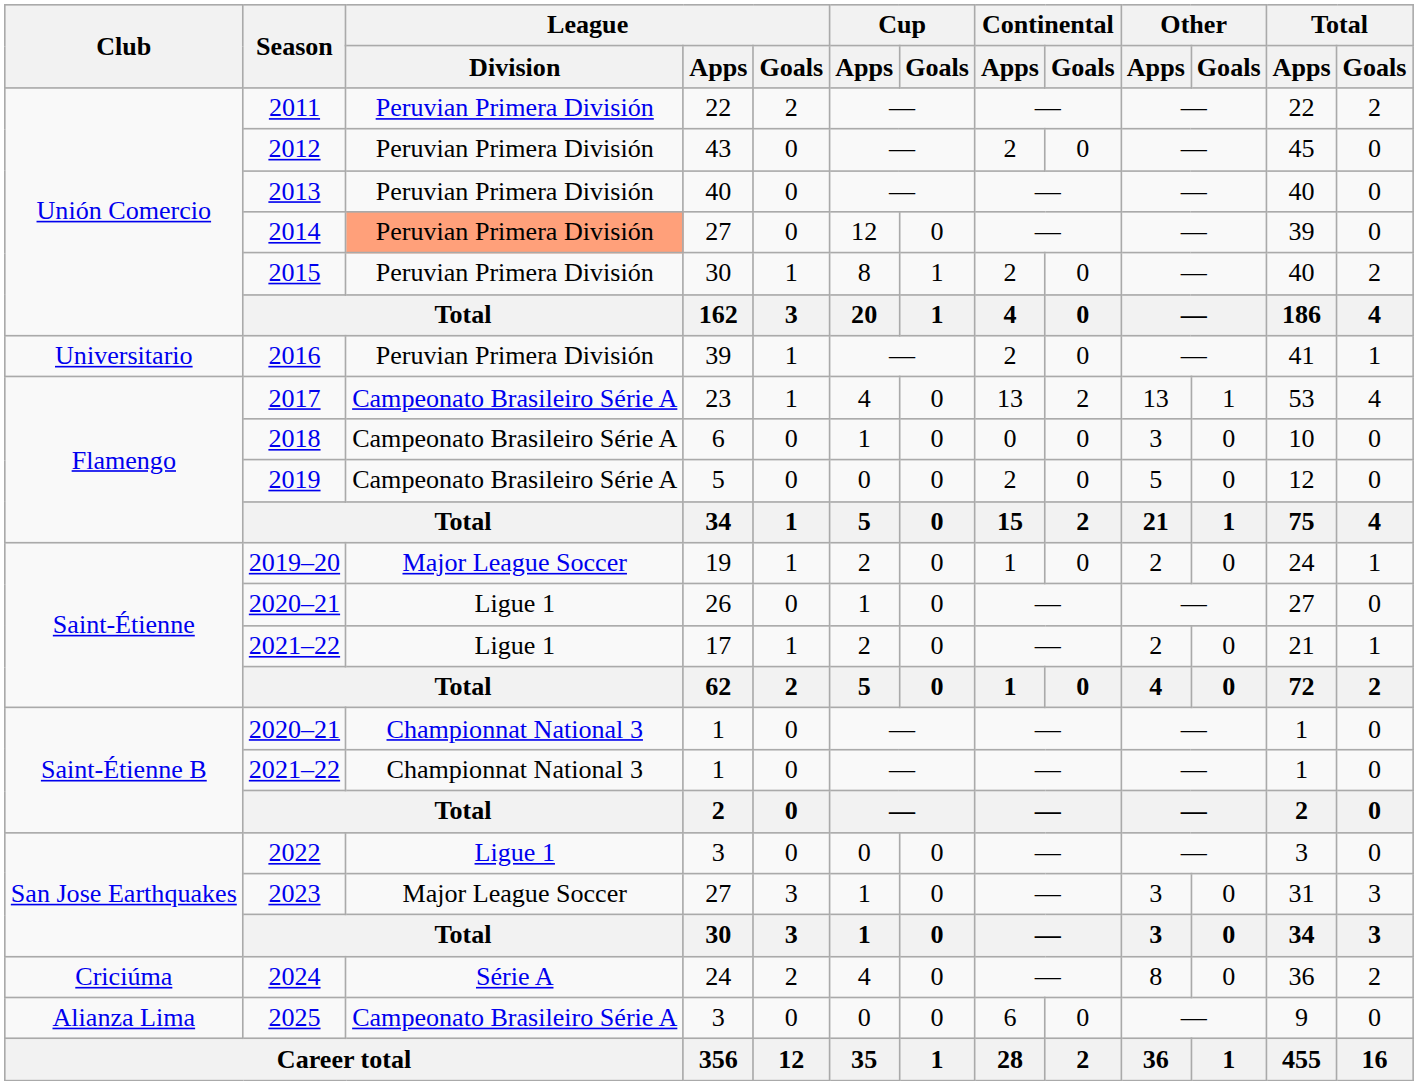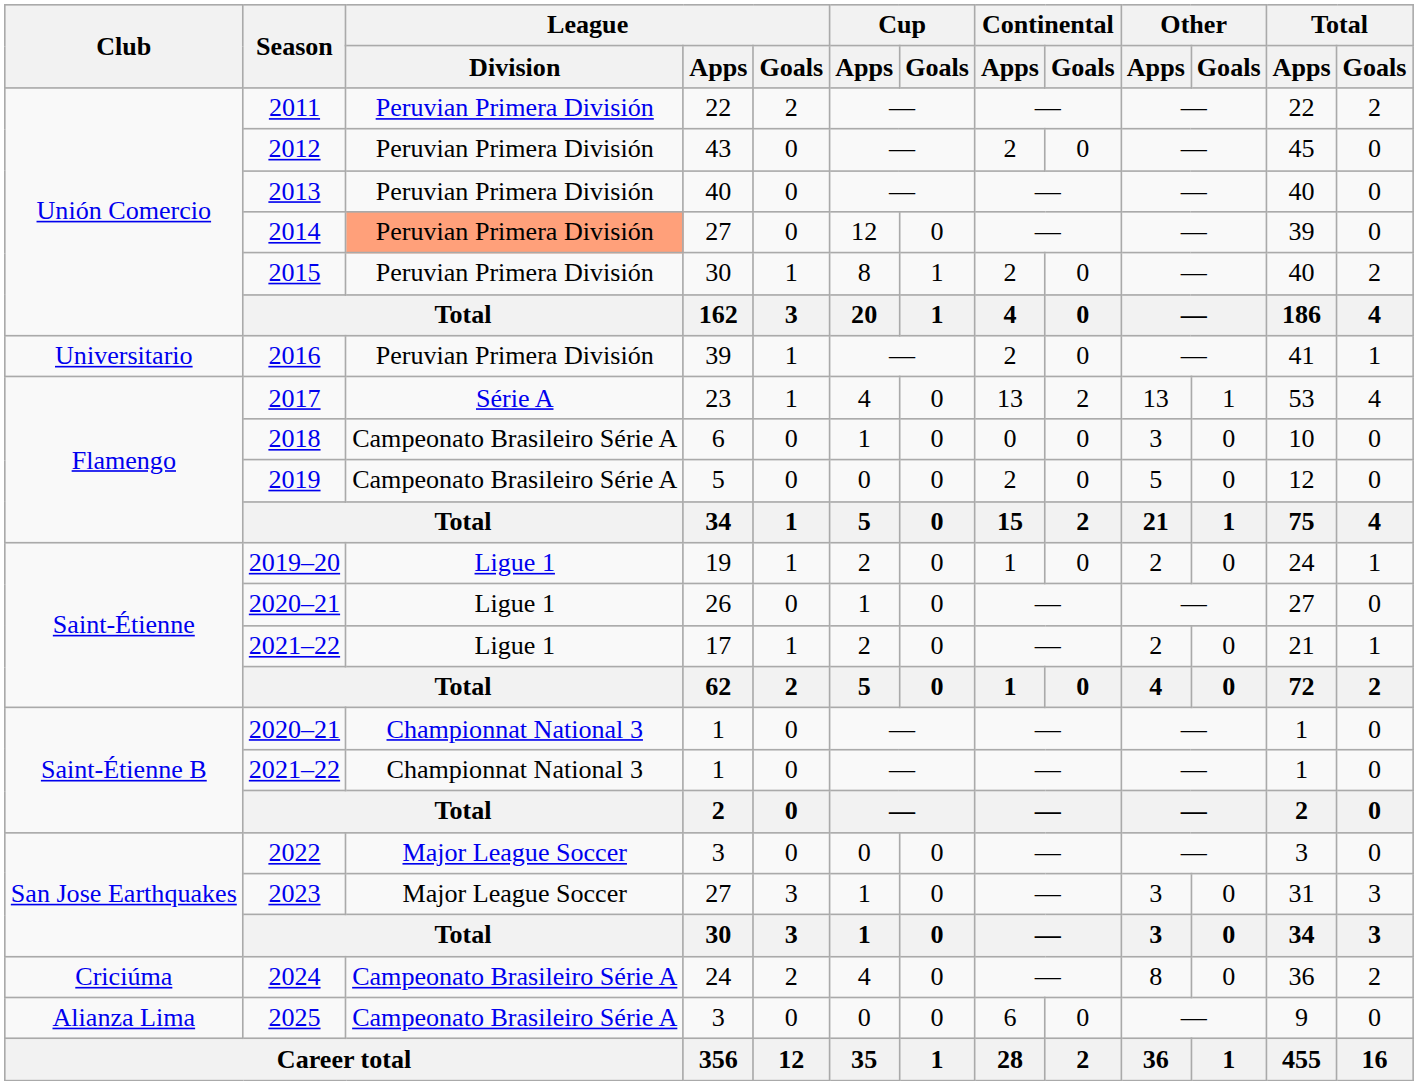 <table class="wikitable" style="text-align:center">
 <tr>
 <th rowspan="2">Club</th>
 <th rowspan="2">Season</th>
 <th colspan="3">League</th>
 <th colspan="2">Cup</th>
 <th colspan="2">Continental</th>
 <th colspan="2">Other</th>
 <th colspan="2">Total</th>
 </tr>
 <tr>
 <th>Division</th>
 <th>Apps</th>
 <th>Goals</th>
 <th>Apps</th>
 <th>Goals</th>
 <th>Apps</th>
 <th>Goals</th>
 <th>Apps</th>
 <th>Goals</th>
 <th>Apps</th>
 <th>Goals</th>
 </tr>
 <tr>
 <td rowspan="6"><a href='#'>Unión Comercio</a></td>
 <td><a href='#'>2011</a></td>
 <td><a href='#'>Peruvian Primera División</a></td>
 <td>22</td>
 <td>2</td>
 <td colspan="2">—</td>
 <td colspan="2">—</td>
 <td colspan="2">—</td>
 <td>22</td>
 <td>2</td>
 </tr>
 <tr>
 <td><a href='#'>2012</a></td>
 <td>Peruvian Primera División</td>
 <td>43</td>
 <td>0</td>
 <td colspan="2">—</td>
 <td>2</td>
 <td>0</td>
 <td colspan="2">—</td>
 <td>45</td>
 <td>0</td>
 </tr>
 <tr>
 <td><a href='#'>2013</a></td>
 <td>Peruvian Primera División</td>
 <td>40</td>
 <td>0</td>
 <td colspan="2">—</td>
 <td colspan="2">—</td>
 <td colspan="2">—</td>
 <td>40</td>
 <td>0</td>
 </tr>
 <tr>
 <td><a href='#'>2014</a></td>
 <td style="background: lightsalmon;">Peruvian Primera División</td>
 <td>27</td>
 <td>0</td>
 <td>12</td>
 <td>0</td>
 <td colspan="2">—</td>
 <td colspan="2">—</td>
 <td>39</td>
 <td>0</td>
 </tr>
 <tr>
 <td><a href='#'>2015</a></td>
 <td>Peruvian Primera División</td>
 <td>30</td>
 <td>1</td>
 <td>8</td>
 <td>1</td>
 <td>2</td>
 <td>0</td>
 <td colspan="2">—</td>
 <td>40</td>
 <td>2</td>
 </tr>
 <tr>
 <th colspan="2">Total</th>
 <th>162</th>
 <th>3</th>
 <th>20</th>
 <th>1</th>
 <th>4</th>
 <th>0</th>
 <th colspan="2">—</th>
 <th>186</th>
 <th>4</th>
 </tr>
 <tr>
 <td><a href='#'>Universitario</a></td>
 <td><a href='#'>2016</a></td>
 <td>Peruvian Primera División</td>
 <td>39</td>
 <td>1</td>
 <td colspan="2">—</td>
 <td>2</td>
 <td>0</td>
 <td colspan="2">—</td>
 <td>41</td>
 <td>1</td>
 </tr>
 <tr>
 <td rowspan="4"><a href='#'>Flamengo</a></td>
 <td><a href='#'>2017</a></td>
-<td><a href='#'>Campeonato Brasileiro Série A</a></td>
+<td><a href='#'>Série A</a></td>
 <td>23</td>
 <td>1</td>
 <td>4</td>
 <td>0</td>
 <td>13</td>
 <td>2</td>
 <td>13</td>
 <td>1</td>
 <td>53</td>
 <td>4</td>
 </tr>
 <tr>
 <td><a href='#'>2018</a></td>
 <td>Campeonato Brasileiro Série A</td>
 <td>6</td>
 <td>0</td>
 <td>1</td>
 <td>0</td>
 <td>0</td>
 <td>0</td>
 <td>3</td>
 <td>0</td>
 <td>10</td>
 <td>0</td>
 </tr>
 <tr>
 <td><a href='#'>2019</a></td>
 <td>Campeonato Brasileiro Série A</td>
 <td>5</td>
 <td>0</td>
 <td>0</td>
 <td>0</td>
 <td>2</td>
 <td>0</td>
 <td>5</td>
 <td>0</td>
 <td>12</td>
 <td>0</td>
 </tr>
 <tr>
 <th colspan="2">Total</th>
 <th>34</th>
 <th>1</th>
 <th>5</th>
 <th>0</th>
 <th>15</th>
 <th>2</th>
 <th>21</th>
 <th>1</th>
 <th>75</th>
 <th>4</th>
 </tr>
 <tr>
 <td rowspan="4"><a href='#'>Saint-Étienne</a></td>
 <td><a href='#'>2019–20</a></td>
-<td><a href='#'>Major League Soccer</a></td>
+<td><a href='#'>Ligue 1</a></td>
 <td>19</td>
 <td>1</td>
 <td>2</td>
 <td>0</td>
 <td>1</td>
 <td>0</td>
 <td>2</td>
 <td>0</td>
 <td>24</td>
 <td>1</td>
 </tr>
 <tr>
 <td><a href='#'>2020–21</a></td>
 <td>Ligue 1</td>
 <td>26</td>
 <td>0</td>
 <td>1</td>
 <td>0</td>
 <td colspan="2">—</td>
 <td colspan="2">—</td>
 <td>27</td>
 <td>0</td>
 </tr>
 <tr>
 <td><a href='#'>2021–22</a></td>
 <td>Ligue 1</td>
 <td>17</td>
 <td>1</td>
 <td>2</td>
 <td>0</td>
 <td colspan="2">—</td>
 <td>2</td>
 <td>0</td>
 <td>21</td>
 <td>1</td>
 </tr>
 <tr>
 <th colspan="2">Total</th>
 <th>62</th>
 <th>2</th>
 <th>5</th>
 <th>0</th>
 <th>1</th>
 <th>0</th>
 <th>4</th>
 <th>0</th>
 <th>72</th>
 <th>2</th>
 </tr>
 <tr>
 <td rowspan="3"><a href='#'>Saint-Étienne B</a></td>
 <td><a href='#'>2020–21</a></td>
 <td><a href='#'>Championnat National 3</a></td>
 <td>1</td>
 <td>0</td>
 <td colspan="2">—</td>
 <td colspan="2">—</td>
 <td colspan="2">—</td>
 <td>1</td>
 <td>0</td>
 </tr>
 <tr>
 <td><a href='#'>2021–22</a></td>
 <td>Championnat National 3</td>
 <td>1</td>
 <td>0</td>
 <td colspan="2">—</td>
 <td colspan="2">—</td>
 <td colspan="2">—</td>
 <td>1</td>
 <td>0</td>
 </tr>
 <tr>
 <th colspan="2">Total</th>
 <th>2</th>
 <th>0</th>
 <th colspan="2">—</th>
 <th colspan="2">—</th>
 <th colspan="2">—</th>
 <th>2</th>
 <th>0</th>
 </tr>
 <tr>
 <td rowspan="3"><a href='#'>San Jose Earthquakes</a></td>
 <td><a href='#'>2022</a></td>
-<td><a href='#'>Ligue 1</a></td>
+<td><a href='#'>Major League Soccer</a></td>
 <td>3</td>
 <td>0</td>
 <td>0</td>
 <td>0</td>
 <td colspan="2">—</td>
 <td colspan="2">—</td>
 <td>3</td>
 <td>0</td>
 </tr>
 <tr>
 <td><a href='#'>2023</a></td>
 <td>Major League Soccer</td>
 <td>27</td>
 <td>3</td>
 <td>1</td>
 <td>0</td>
 <td colspan="2">—</td>
 <td>3</td>
 <td>0</td>
 <td>31</td>
 <td>3</td>
 </tr>
 <tr>
 <th colspan="2">Total</th>
 <th>30</th>
 <th>3</th>
 <th>1</th>
 <th>0</th>
 <th colspan="2">—</th>
 <th>3</th>
 <th>0</th>
 <th>34</th>
 <th>3</th>
 </tr>
 <tr>
 <td><a href='#'>Criciúma</a></td>
 <td><a href='#'>2024</a></td>
-<td><a href='#'>Série A</a></td>
+<td><a href='#'>Campeonato Brasileiro Série A</a></td>
 <td>24</td>
 <td>2</td>
 <td>4</td>
 <td>0</td>
 <td colspan="2">—</td>
 <td>8</td>
 <td>0</td>
 <td>36</td>
 <td>2</td>
 </tr>
 <tr>
 <td><a href='#'>Alianza Lima</a></td>
 <td><a href='#'>2025</a></td>
 <td><a href='#'>Campeonato Brasileiro Série A</a></td>
 <td>3</td>
 <td>0</td>
 <td>0</td>
 <td>0</td>
 <td>6</td>
 <td>0</td>
 <td colspan="2">—</td>
 <td>9</td>
 <td>0</td>
 </tr>
 <tr>
 <th colspan="3">Career total</th>
 <th>356</th>
 <th>12</th>
 <th>35</th>
 <th>1</th>
 <th>28</th>
 <th>2</th>
 <th>36</th>
 <th>1</th>
 <th>455</th>
 <th>16</th>
 </tr>
 </table>
